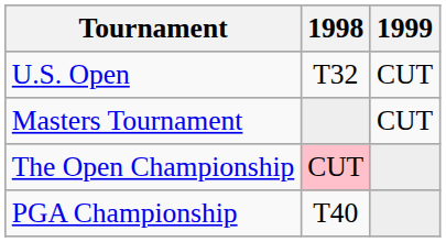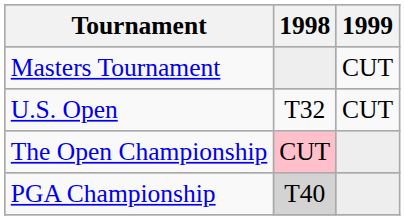 <table class="wikitable" style="font-size:95%;text-align:center;">
 <tr>
 <th>Tournament</th>
 <th>1998</th>
 <th>1999</th>
 </tr>
 <tr>
-<td align="left"><a href='#'>U.S. Open</a></td>
-<td>T32</td>
+<td align="left"><a href='#'>Masters Tournament</a></td>
+<td style="background:#eeeeee;"></td>
 <td>CUT</td>
 </tr>
 <tr>
-<td align="left"><a href='#'>Masters Tournament</a></td>
-<td style="background:#eeeeee;"></td>
+<td align="left"><a href='#'>U.S. Open</a></td>
+<td>T32</td>
 <td>CUT</td>
 </tr>
 <tr>
 <td align="left"><a href='#'>The Open Championship</a></td>
 <td style="background: pink;">CUT</td>
 <td style="background:#eeeeee;"></td>
 </tr>
 <tr>
 <td align="left"><a href='#'>PGA Championship</a></td>
-<td>T40</td>
+<td style="background: lightgrey;">T40</td>
 <td style="background:#eeeeee;"></td>
 </tr>
 </table>
